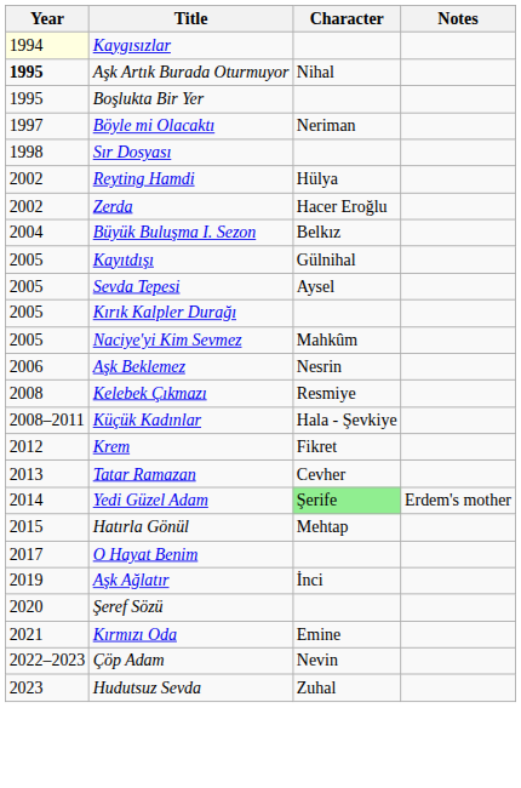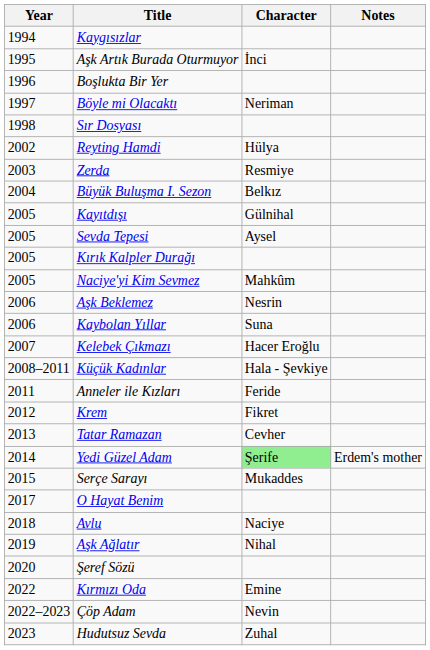 <table class="wikitable">
 <tr>
 <th>Year</th>
 <th>Title</th>
 <th>Character</th>
 <th>Notes</th>
 </tr>
 <tr>
-<td style="background: lightyellow;">1994</td>
+<td>1994</td>
 <td><em><a href='#'>Kaygısızlar</a></em></td>
 <td></td>
 <td></td>
 </tr>
 <tr>
-<td><strong>1995</strong></td>
+<td>1995</td>
 <td><em>Aşk Artık Burada Oturmuyor</em></td>
-<td>Nihal</td>
+<td>İnci</td>
 <td></td>
 </tr>
 <tr>
-<td>1995</td>
+<td>1996</td>
 <td><em>Boşlukta Bir Yer</em></td>
 <td></td>
 <td></td>
 </tr>
 <tr>
 <td>1997</td>
 <td><em><a href='#'>Böyle mi Olacaktı</a></em></td>
 <td>Neriman</td>
 <td></td>
 </tr>
 <tr>
 <td>1998</td>
 <td><em><a href='#'>Sır Dosyası</a></em></td>
 <td></td>
 <td></td>
 </tr>
 <tr>
 <td>2002</td>
 <td><em><a href='#'>Reyting Hamdi</a></em></td>
 <td>Hülya</td>
 <td></td>
 </tr>
 <tr>
-<td>2002</td>
+<td>2003</td>
 <td><em><a href='#'>Zerda</a></em></td>
-<td>Hacer Eroğlu</td>
+<td>Resmiye</td>
 <td></td>
 </tr>
 <tr>
 <td>2004</td>
 <td><em><a href='#'>Büyük Buluşma I. Sezon</a></em></td>
 <td>Belkız</td>
 <td></td>
 </tr>
 <tr>
 <td>2005</td>
 <td><em><a href='#'>Kayıtdışı</a></em></td>
 <td>Gülnihal</td>
 <td></td>
 </tr>
 <tr>
 <td>2005</td>
 <td><em><a href='#'>Sevda Tepesi</a></em></td>
 <td>Aysel</td>
 <td></td>
 </tr>
 <tr>
 <td>2005</td>
 <td><em><a href='#'>Kırık Kalpler Durağı</a></em></td>
 <td></td>
 <td></td>
 </tr>
 <tr>
 <td>2005</td>
 <td><em><a href='#'>Naciye'yi Kim Sevmez</a></em></td>
 <td>Mahkûm</td>
 <td></td>
 </tr>
 <tr>
 <td>2006</td>
 <td><em><a href='#'>Aşk Beklemez</a></em></td>
 <td>Nesrin</td>
 <td></td>
 </tr>
 <tr>
-<td>2008</td>
+<td>2006</td>
+<td><em><a href='#'>Kaybolan Yıllar</a></em></td>
+<td>Suna</td>
+<td></td>
+</tr>
+<tr>
+<td>2007</td>
 <td><em><a href='#'>Kelebek Çıkmazı</a></em></td>
-<td>Resmiye</td>
+<td>Hacer Eroğlu</td>
 <td></td>
 </tr>
 <tr>
 <td>2008–2011</td>
 <td><em><a href='#'>Küçük Kadınlar</a></em></td>
 <td>Hala - Şevkiye</td>
+<td></td>
+</tr>
+<tr>
+<td>2011</td>
+<td><em>Anneler ile Kızları</em></td>
+<td>Feride</td>
 <td></td>
 </tr>
 <tr>
 <td>2012</td>
 <td><em><a href='#'>Krem</a></em></td>
 <td>Fikret</td>
 <td></td>
 </tr>
 <tr>
 <td>2013</td>
 <td><em><a href='#'>Tatar Ramazan</a></em></td>
 <td>Cevher</td>
 <td></td>
 </tr>
 <tr>
 <td>2014</td>
 <td><em><a href='#'>Yedi Güzel Adam</a></em></td>
 <td style="background: lightgreen;">Şerife</td>
 <td>Erdem's mother</td>
 </tr>
 <tr>
 <td>2015</td>
-<td><em>Hatırla Gönül</em></td>
-<td>Mehtap</td>
+<td><em>Serçe Sarayı</em></td>
+<td>Mukaddes</td>
 <td></td>
 </tr>
 <tr>
 <td>2017</td>
 <td><em><a href='#'>O Hayat Benim</a></em></td>
 <td></td>
 <td></td>
 </tr>
 <tr>
+<td>2018</td>
+<td><em><a href='#'>Avlu</a></em></td>
+<td>Naciye</td>
+<td></td>
+</tr>
+<tr>
 <td>2019</td>
 <td><em><a href='#'>Aşk Ağlatır</a></em></td>
-<td>İnci</td>
+<td>Nihal</td>
 <td></td>
 </tr>
 <tr>
 <td>2020</td>
 <td><em>Şeref Sözü</em></td>
 <td></td>
 <td></td>
 </tr>
 <tr>
-<td>2021</td>
+<td>2022</td>
 <td><em><a href='#'>Kırmızı Oda</a></em></td>
 <td>Emine</td>
 <td></td>
 </tr>
 <tr>
 <td>2022–2023</td>
 <td><em>Çöp Adam</em></td>
 <td>Nevin</td>
 <td></td>
 </tr>
 <tr>
 <td>2023</td>
 <td><em>Hudutsuz Sevda</em></td>
 <td>Zuhal</td>
 <td></td>
 </tr>
 </table>
